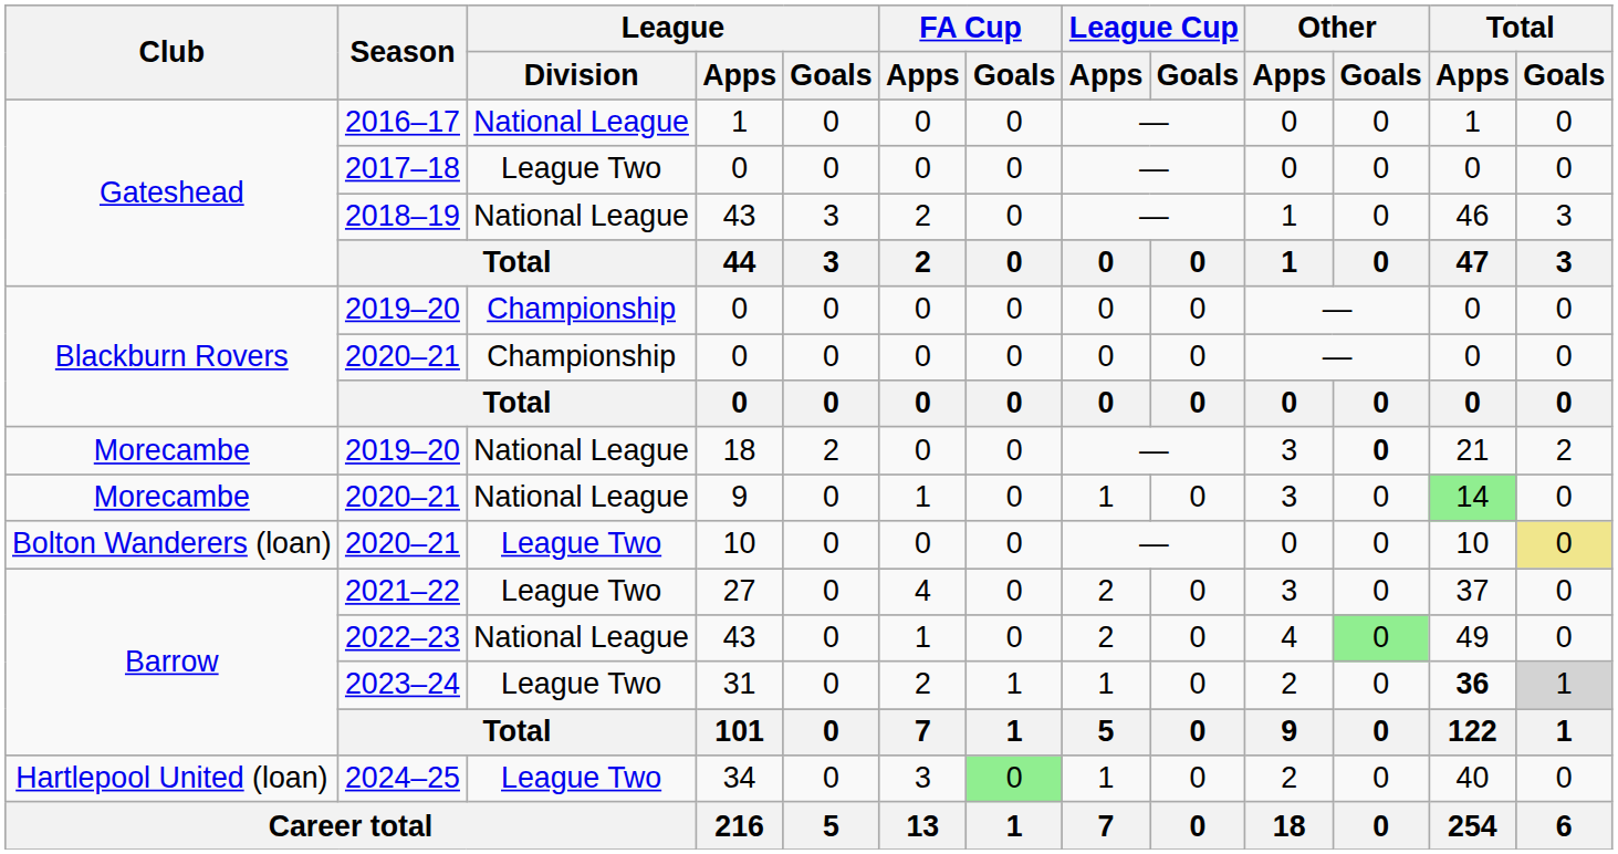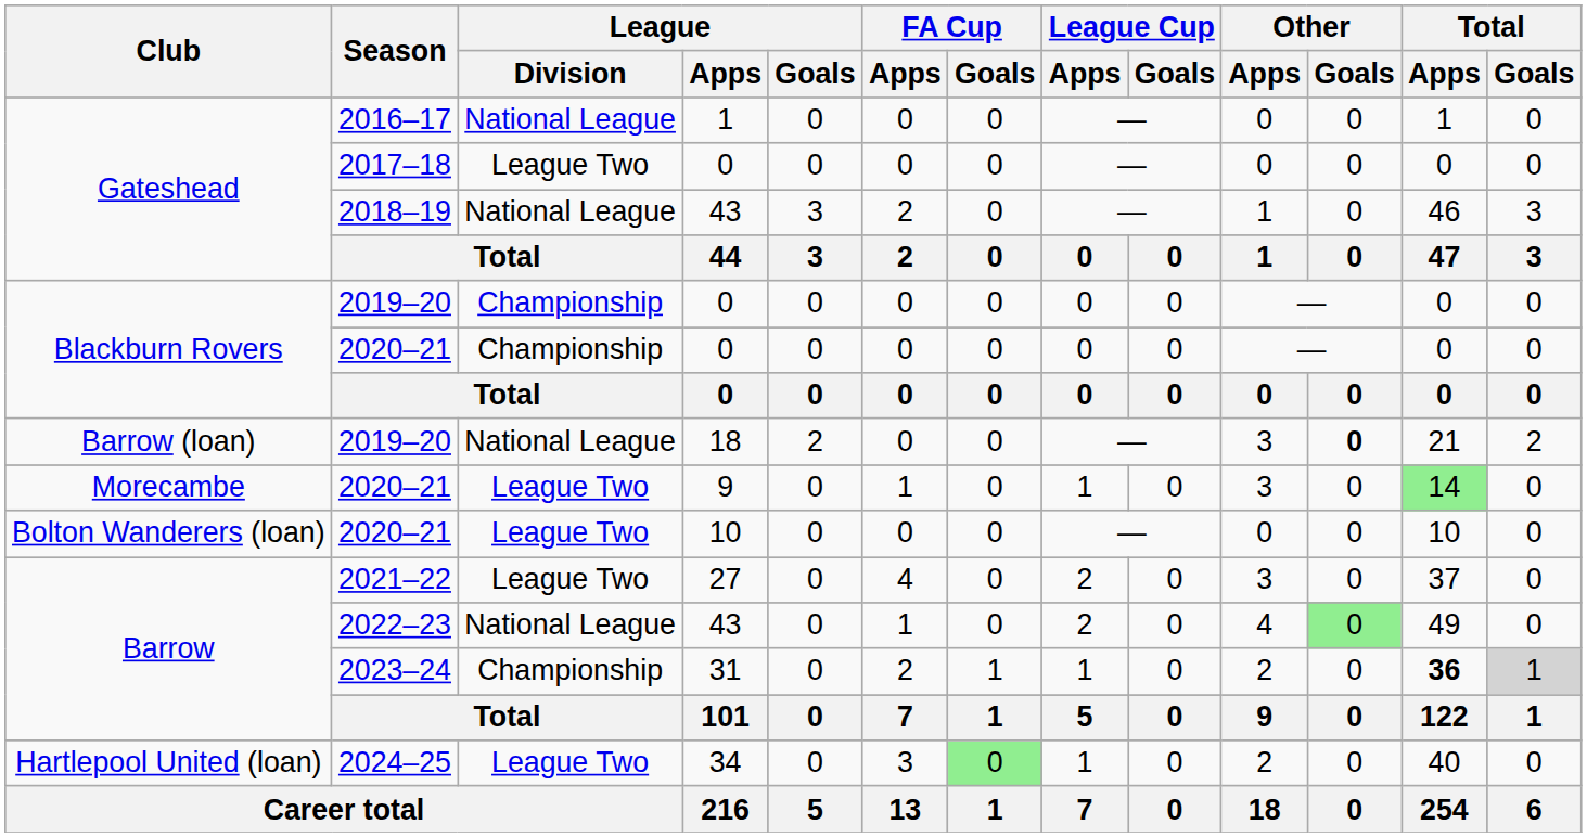 <table class="wikitable" style="text-align: center">
 <tr>
 <th rowspan="2">Club</th>
 <th rowspan="2">Season</th>
 <th colspan="3">League</th>
 <th colspan="2"><a href='#'>FA Cup</a></th>
 <th colspan="2"><a href='#'>League Cup</a></th>
 <th colspan="2">Other</th>
 <th colspan="2">Total</th>
 </tr>
 <tr>
 <th>Division</th>
 <th>Apps</th>
 <th>Goals</th>
 <th>Apps</th>
 <th>Goals</th>
 <th>Apps</th>
 <th>Goals</th>
 <th>Apps</th>
 <th>Goals</th>
 <th>Apps</th>
 <th>Goals</th>
 </tr>
 <tr>
 <td rowspan="4"><a href='#'>Gateshead</a></td>
 <td><a href='#'>2016–17</a></td>
 <td><a href='#'>National League</a></td>
 <td>1</td>
 <td>0</td>
 <td>0</td>
 <td>0</td>
 <td colspan=2>—</td>
 <td>0</td>
 <td>0</td>
 <td>1</td>
 <td>0</td>
 </tr>
 <tr>
 <td><a href='#'>2017–18</a></td>
 <td>League Two</td>
 <td>0</td>
 <td>0</td>
 <td>0</td>
 <td>0</td>
 <td colspan=2>—</td>
 <td>0</td>
 <td>0</td>
 <td>0</td>
 <td>0</td>
 </tr>
 <tr>
 <td><a href='#'>2018–19</a></td>
 <td>National League</td>
 <td>43</td>
 <td>3</td>
 <td>2</td>
 <td>0</td>
 <td colspan=2>—</td>
 <td>1</td>
 <td>0</td>
 <td>46</td>
 <td>3</td>
 </tr>
 <tr>
 <th colspan="2">Total</th>
 <th>44</th>
 <th>3</th>
 <th>2</th>
 <th>0</th>
 <th>0</th>
 <th>0</th>
 <th>1</th>
 <th>0</th>
 <th>47</th>
 <th>3</th>
 </tr>
 <tr>
 <td rowspan="3"><a href='#'>Blackburn Rovers</a></td>
 <td><a href='#'>2019–20</a></td>
 <td><a href='#'>Championship</a></td>
 <td>0</td>
 <td>0</td>
 <td>0</td>
 <td>0</td>
 <td>0</td>
 <td>0</td>
 <td colspan=2>—</td>
 <td>0</td>
 <td>0</td>
 </tr>
 <tr>
 <td><a href='#'>2020–21</a></td>
 <td>Championship</td>
 <td>0</td>
 <td>0</td>
 <td>0</td>
 <td>0</td>
 <td>0</td>
 <td>0</td>
 <td colspan=2>—</td>
 <td>0</td>
 <td>0</td>
 </tr>
 <tr>
 <th colspan="2">Total</th>
 <th>0</th>
 <th>0</th>
 <th>0</th>
 <th>0</th>
 <th>0</th>
 <th>0</th>
 <th>0</th>
 <th>0</th>
 <th>0</th>
 <th>0</th>
 </tr>
 <tr>
-<td><a href='#'>Morecambe</a></td>
+<td><a href='#'>Barrow</a> (loan)</td>
 <td><a href='#'>2019–20</a></td>
 <td>National League</td>
 <td>18</td>
 <td>2</td>
 <td>0</td>
 <td>0</td>
 <td colspan=2>—</td>
 <td>3</td>
 <td><strong>0</strong></td>
 <td>21</td>
 <td>2</td>
 </tr>
 <tr>
 <td><a href='#'>Morecambe</a></td>
 <td><a href='#'>2020–21</a></td>
-<td>National League</td>
+<td><a href='#'>League Two</a></td>
 <td>9</td>
 <td>0</td>
 <td>1</td>
 <td>0</td>
 <td>1</td>
 <td>0</td>
 <td>3</td>
 <td>0</td>
 <td style="background: lightgreen;">14</td>
 <td>0</td>
 </tr>
 <tr>
 <td><a href='#'>Bolton Wanderers</a> (loan)</td>
 <td><a href='#'>2020–21</a></td>
 <td><a href='#'>League Two</a></td>
 <td>10</td>
 <td>0</td>
 <td>0</td>
 <td>0</td>
 <td colspan=2>—</td>
 <td>0</td>
 <td>0</td>
 <td>10</td>
-<td style="background: khaki;">0</td>
+<td>0</td>
 </tr>
 <tr>
 <td rowspan=4><a href='#'>Barrow</a></td>
 <td><a href='#'>2021–22</a></td>
 <td>League Two</td>
 <td>27</td>
 <td>0</td>
 <td>4</td>
 <td>0</td>
 <td>2</td>
 <td>0</td>
 <td>3</td>
 <td>0</td>
 <td>37</td>
 <td>0</td>
 </tr>
 <tr>
 <td><a href='#'>2022–23</a></td>
 <td>National League</td>
 <td>43</td>
 <td>0</td>
 <td>1</td>
 <td>0</td>
 <td>2</td>
 <td>0</td>
 <td>4</td>
 <td style="background: lightgreen;">0</td>
 <td>49</td>
 <td>0</td>
 </tr>
 <tr>
 <td><a href='#'>2023–24</a></td>
-<td>League Two</td>
+<td>Championship</td>
 <td>31</td>
 <td>0</td>
 <td>2</td>
 <td>1</td>
 <td>1</td>
 <td>0</td>
 <td>2</td>
 <td>0</td>
 <td><strong>36</strong></td>
 <td style="background: lightgrey;">1</td>
 </tr>
 <tr>
 <th colspan=2>Total</th>
 <th>101</th>
 <th>0</th>
 <th>7</th>
 <th>1</th>
 <th>5</th>
 <th>0</th>
 <th>9</th>
 <th>0</th>
 <th>122</th>
 <th>1</th>
 </tr>
 <tr>
 <td><a href='#'>Hartlepool United</a> (loan)</td>
 <td><a href='#'>2024–25</a></td>
 <td><a href='#'>League Two</a></td>
 <td>34</td>
 <td>0</td>
 <td>3</td>
 <td style="background: lightgreen;">0</td>
 <td>1</td>
 <td>0</td>
 <td>2</td>
 <td>0</td>
 <td>40</td>
 <td>0</td>
 </tr>
 <tr>
 <th colspan="3">Career total</th>
 <th>216</th>
 <th>5</th>
 <th>13</th>
 <th>1</th>
 <th>7</th>
 <th>0</th>
 <th>18</th>
 <th>0</th>
 <th>254</th>
 <th>6</th>
 </tr>
 </table>
